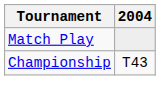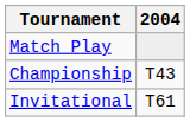 <table class="wikitable" style="text-align:center;">
 <tr>
 <th>Tournament</th>
 <th>2004</th>
 </tr>
 <tr>
 <td align="left"><a href='#'>Match Play</a></td>
 <td style="background:#eeeeee;"></td>
 </tr>
 <tr>
 <td align="left"><a href='#'>Championship</a></td>
 <td>T43</td>
 </tr>
+<tr>
+<td align="left"><a href='#'>Invitational</a></td>
+<td>T61</td>
+</tr>
 </table>
